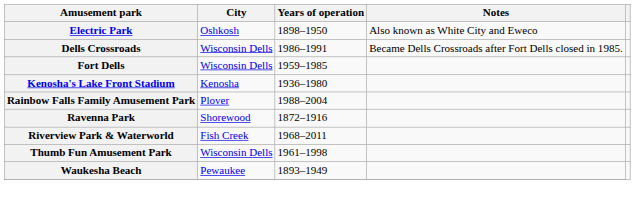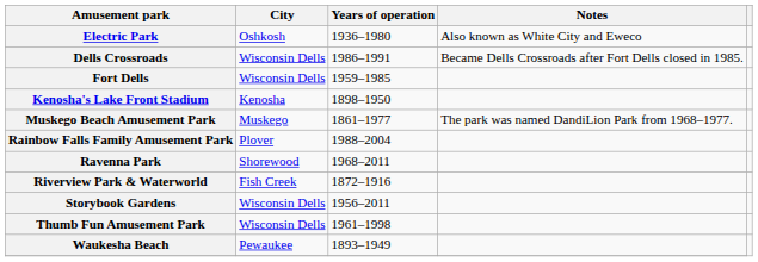 <table class="wikitable plainrowheaders sortable">
 <tr>
 <th scope="col">Amusement park</th>
 <th scope="col">City</th>
 <th scope="col">Years of operation</th>
 <th scope="col" class="unsortable">Notes</th>
 <th scope="col" class="unsortable"></th>
 </tr>
 <tr>
 <th scope="row"><a href='#'>Electric Park</a></th>
 <td><a href='#'>Oshkosh</a></td>
-<td>1898–1950</td>
+<td>1936–1980</td>
 <td>Also known as White City and Eweco</td>
 <td style="text-align:center;"></td>
 </tr>
 <tr>
 <th scope="row">Dells Crossroads</th>
 <td><a href='#'>Wisconsin Dells</a></td>
 <td>1986–1991</td>
 <td>Became Dells Crossroads after Fort Dells closed in 1985.</td>
 <td style="text-align:center;"></td>
 </tr>
 <tr>
 <th scope="row">Fort Dells</th>
 <td><a href='#'>Wisconsin Dells</a></td>
 <td>1959–1985</td>
 <td></td>
 <td style="text-align:center;"></td>
 </tr>
 <tr>
 <th scope="row"><a href='#'>Kenosha's Lake Front Stadium</a></th>
 <td><a href='#'>Kenosha</a></td>
-<td>1936–1980</td>
+<td>1898–1950</td>
 <td></td>
+<td style="text-align:center;"></td>
+</tr>
+<tr>
+<th scope="row">Muskego Beach Amusement Park</th>
+<td><a href='#'>Muskego</a></td>
+<td>1861–1977</td>
+<td>The park was named DandiLion Park from 1968–1977.</td>
 <td style="text-align:center;"></td>
 </tr>
 <tr>
 <th scope="row">Rainbow Falls Family Amusement Park</th>
 <td><a href='#'>Plover</a></td>
 <td>1988–2004</td>
 <td></td>
 <td style="text-align:center;"></td>
 </tr>
 <tr>
 <th scope="row">Ravenna Park</th>
 <td><a href='#'>Shorewood</a></td>
-<td>1872–1916</td>
+<td>1968–2011</td>
 <td></td>
 </tr>
 <tr>
 <th scope="row">Riverview Park & Waterworld</th>
 <td><a href='#'>Fish Creek</a></td>
-<td>1968–2011</td>
+<td>1872–1916</td>
+<td></td>
+<td style="text-align:center;"></td>
+</tr>
+<tr>
+<th scope="row">Storybook Gardens</th>
+<td><a href='#'>Wisconsin Dells</a></td>
+<td>1956–2011</td>
 <td></td>
 <td style="text-align:center;"></td>
 </tr>
 <tr>
 <th scope="row">Thumb Fun Amusement Park</th>
 <td><a href='#'>Wisconsin Dells</a></td>
 <td>1961–1998</td>
 <td></td>
 <td style="text-align:center;"></td>
 </tr>
 <tr>
 <th scope="row">Waukesha Beach</th>
 <td><a href='#'>Pewaukee</a></td>
 <td>1893–1949</td>
 <td></td>
 </tr>
 <tr>
 </tr>
 </table>
